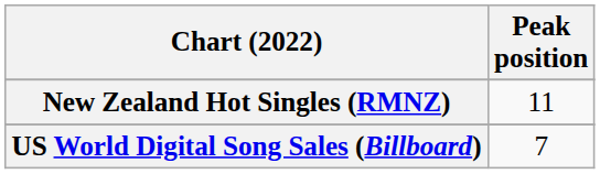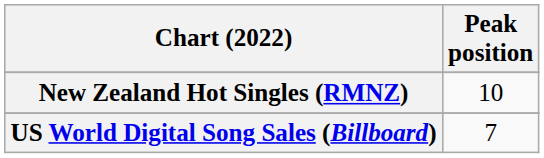 <table class="wikitable sortable plainrowheaders" style="text-align:center">
 <tr>
 <th scope="col">Chart (2022)</th>
 <th scope="col">Peak<br>position</th>
 </tr>
 <tr>
 </tr>
 <tr>
 <th scope="row">New Zealand Hot Singles (<a href='#'>RMNZ</a>)</th>
-<td>11</td>
+<td>10</td>
 </tr>
 <tr>
 </tr>
 <tr>
 </tr>
 <tr>
 </tr>
 <tr>
 </tr>
 <tr>
 </tr>
 <tr>
 </tr>
 <tr>
 </tr>
 <tr>
 <th scope="row">US <a href='#'>World Digital Song Sales</a> (<em><a href='#'>Billboard</a></em>)</th>
 <td>7</td>
 </tr>
 </table>
